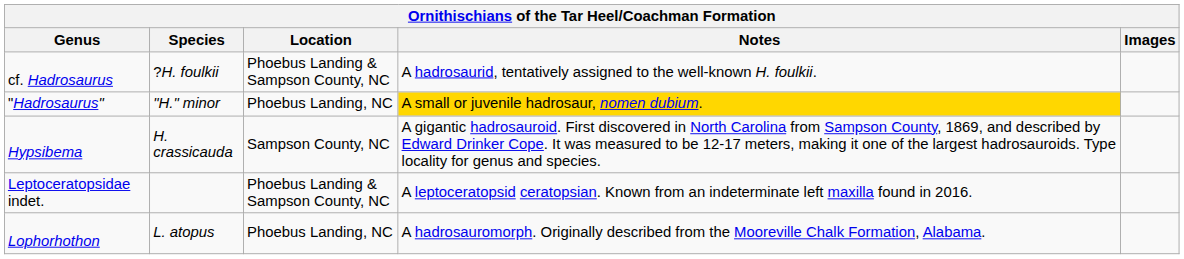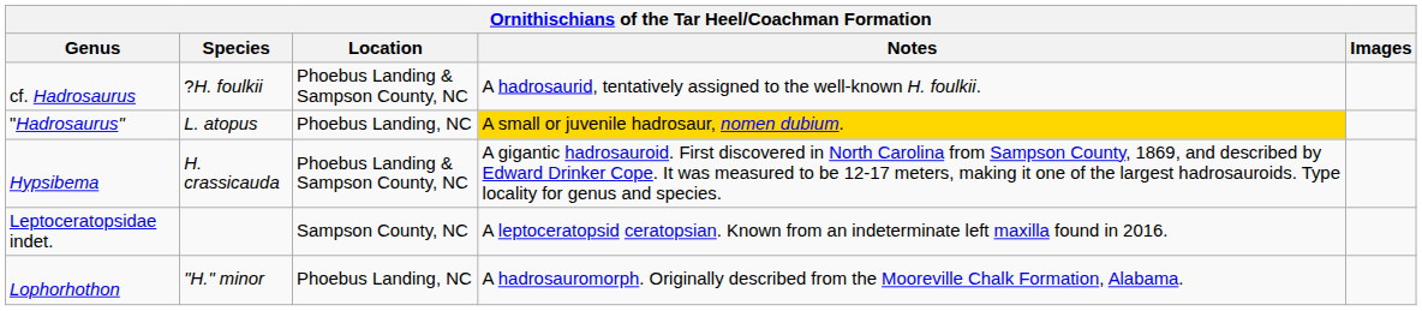 <table class="wikitable" align="center" width="100%">
 <tr>
 <th colspan="7" align="center"><strong><a href='#'>Ornithischians</a> of the Tar Heel/Coachman Formation</strong></th>
 </tr>
 <tr>
 <th>Genus</th>
 <th>Species</th>
 <th>Location</th>
 <th>Notes</th>
 <th>Images</th>
 </tr>
 <tr>
 <td><br>cf. <em><a href='#'>Hadrosaurus</a></em></td>
 <td>?<em>H. foulkii</em></td>
 <td>Phoebus Landing & Sampson County, NC</td>
 <td>A <a href='#'>hadrosaurid</a>, tentatively assigned to the well-known <em>H. foulkii</em>.</td>
 <td></td>
 </tr>
 <tr>
 <td>"<em><a href='#'>Hadrosaurus</a>"</em></td>
-<td><em>"H." minor</em></td>
+<td><em>L. atopus</em></td>
 <td>Phoebus Landing, NC</td>
 <td style="background: gold;">A small or juvenile hadrosaur, <em><a href='#'>nomen dubium</a></em>.</td>
 <td></td>
 </tr>
 <tr>
 <td><br><em><a href='#'>Hypsibema</a></em></td>
 <td><em>H. crassicauda</em></td>
-<td>Sampson County, NC</td>
+<td>Phoebus Landing & Sampson County, NC</td>
 <td>A gigantic <a href='#'>hadrosauroid</a>. First discovered in <a href='#'>North Carolina</a> from <a href='#'>Sampson County</a>, 1869, and described by <a href='#'>Edward Drinker Cope</a>. It was measured to be 12-17 meters, making it one of the largest hadrosauroids. Type locality for genus and species.</td>
 <td></td>
 </tr>
 <tr>
 <td><a href='#'>Leptoceratopsidae</a> indet.</td>
 <td></td>
-<td>Phoebus Landing & Sampson County, NC</td>
+<td>Sampson County, NC</td>
 <td>A <a href='#'>leptoceratopsid</a> <a href='#'>ceratopsian</a>. Known from an indeterminate left <a href='#'>maxilla</a> found in 2016.</td>
 <td></td>
 </tr>
 <tr>
 <td><br><em><a href='#'>Lophorhothon</a></em></td>
-<td><em>L. atopus</em></td>
+<td><em>"H." minor</em></td>
 <td>Phoebus Landing, NC</td>
 <td>A <a href='#'>hadrosauromorph</a>. Originally described from the <a href='#'>Mooreville Chalk Formation</a>, <a href='#'>Alabama</a>.</td>
 <td></td>
 </tr>
 </table>
